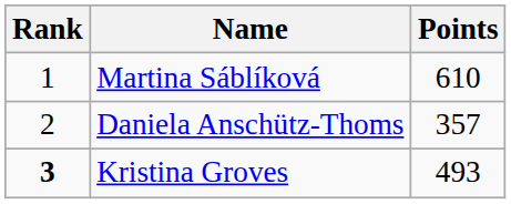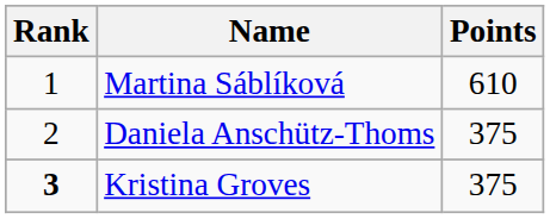 <table class="wikitable" border="1">
 <tr>
 <th width=30>Rank</th>
 <th>Name</th>
 <th width=25>Points</th>
 </tr>
 <tr>
 <td align=center>1</td>
 <td> <a href='#'>Martina Sáblíková</a></td>
 <td align=center>610</td>
 </tr>
 <tr>
 <td align=center>2</td>
 <td> <a href='#'>Daniela Anschütz-Thoms</a></td>
-<td align=center>357</td>
+<td align=center>375</td>
 </tr>
 <tr>
 <td align=center><strong>3</strong></td>
 <td> <a href='#'>Kristina Groves</a></td>
-<td align=center>493</td>
+<td align=center>375</td>
 </tr>
 </table>
